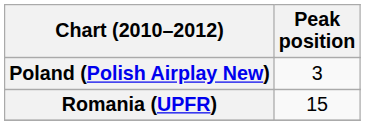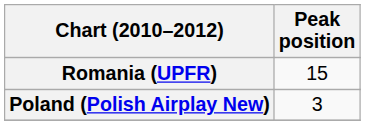 <table class="wikitable plainrowheaders sortable" style="text-align:center;">
 <tr>
 <th scope="col">Chart (2010–2012)</th>
 <th scope="col">Peak<br>position</th>
 </tr>
 <tr>
 </tr>
 <tr>
 </tr>
 <tr>
+<th scope="row">Romania (<a href='#'>UPFR</a>)</th>
+<td align="center">15</td>
+</tr>
+<tr>
+</tr>
+<tr>
 <th scope="row">Poland (<a href='#'>Polish Airplay New</a>)</th>
 <td align="center">3</td>
 </tr>
 <tr>
 </tr>
-<tr>
-<th scope="row">Romania (<a href='#'>UPFR</a>)</th>
-<td align="center">15</td>
-</tr>
-<tr>
-</tr>
 </table>
